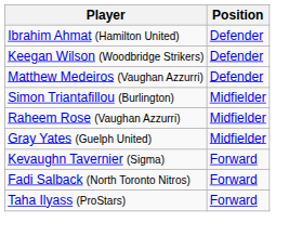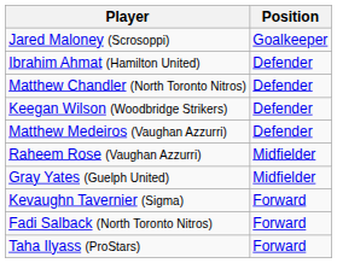 <table class="wikitable">
 <tr>
 <th>Player</th>
 <th>Position</th>
 </tr>
 <tr>
+<td><a href='#'>Jared Maloney</a> <small>(Scrosoppi)</small></td>
+<td><a href='#'>Goalkeeper</a></td>
+</tr>
+<tr>
 <td><a href='#'>Ibrahim Ahmat</a> <small>(Hamilton United)</small></td>
+<td><a href='#'>Defender</a></td>
+</tr>
+<tr>
+<td><a href='#'>Matthew Chandler</a> <small>(North Toronto Nitros)</small></td>
 <td><a href='#'>Defender</a></td>
 </tr>
 <tr>
 <td><a href='#'>Keegan Wilson</a> <small>(Woodbridge Strikers)</small></td>
 <td><a href='#'>Defender</a></td>
 </tr>
 <tr>
 <td><a href='#'>Matthew Medeiros</a> <small>(Vaughan Azzurri)</small></td>
 <td><a href='#'>Defender</a></td>
-</tr>
-<tr>
-<td><a href='#'>Simon Triantafillou</a> <small>(Burlington)</small></td>
-<td><a href='#'>Midfielder</a></td>
 </tr>
 <tr>
 <td><a href='#'>Raheem Rose</a> <small>(Vaughan Azzurri)</small></td>
 <td><a href='#'>Midfielder</a></td>
 </tr>
 <tr>
 <td><a href='#'>Gray Yates</a> <small>(Guelph United)</small></td>
 <td><a href='#'>Midfielder</a></td>
 </tr>
 <tr>
 <td><a href='#'>Kevaughn Tavernier</a> <small>(Sigma)</small></td>
 <td><a href='#'>Forward</a></td>
 </tr>
 <tr>
 <td><a href='#'>Fadi Salback</a> <small>(North Toronto Nitros)</small></td>
 <td><a href='#'>Forward</a></td>
 </tr>
 <tr>
 <td><a href='#'>Taha Ilyass</a> <small>(ProStars)</small></td>
 <td><a href='#'>Forward</a></td>
 </tr>
 </table>
